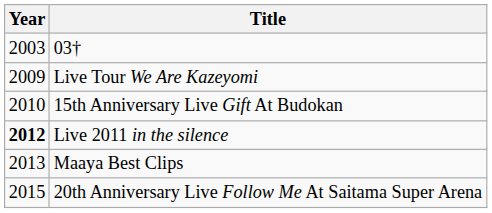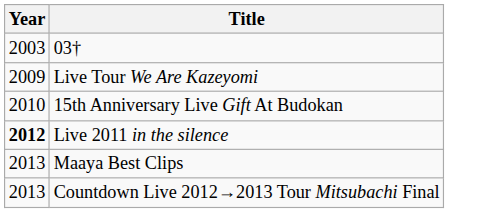 <table class="wikitable">
 <tr>
 <th>Year</th>
 <th>Title</th>
 </tr>
 <tr>
 <td>2003</td>
 <td>03†</td>
 </tr>
 <tr>
 <td>2009</td>
 <td>Live Tour <em>We Are Kazeyomi</em></td>
 </tr>
 <tr>
 <td>2010</td>
 <td>15th Anniversary Live <em>Gift</em> At Budokan</td>
 </tr>
 <tr>
 <td><strong>2012</strong></td>
 <td>Live 2011 <em>in the silence</em></td>
 </tr>
 <tr>
 <td>2013</td>
 <td>Maaya Best Clips</td>
 </tr>
 <tr>
-<td>2015</td>
-<td>20th Anniversary Live <em>Follow Me</em> At Saitama Super Arena</td>
+<td>2013</td>
+<td>Countdown Live 2012→2013 Tour <em>Mitsubachi</em> Final</td>
 </tr>
 </table>
